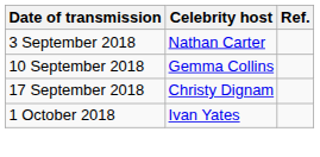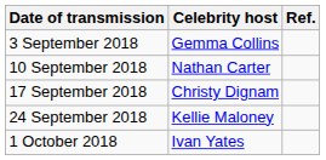 <table class="wikitable">
 <tr>
 <th>Date of transmission</th>
 <th>Celebrity host</th>
 <th>Ref.</th>
 </tr>
 <tr>
 <td>3 September 2018</td>
-<td><a href='#'>Nathan Carter</a></td>
+<td><a href='#'>Gemma Collins</a></td>
 <td align="center"></td>
 </tr>
 <tr>
 <td>10 September 2018</td>
-<td><a href='#'>Gemma Collins</a></td>
+<td><a href='#'>Nathan Carter</a></td>
 <td align="center"></td>
 </tr>
 <tr>
 <td>17 September 2018</td>
 <td><a href='#'>Christy Dignam</a></td>
 <td align="center"></td>
 </tr>
 <tr>
+<td>24 September 2018</td>
+<td><a href='#'>Kellie Maloney</a></td>
+<td align="center"></td>
+</tr>
+<tr>
 <td>1 October 2018</td>
 <td><a href='#'>Ivan Yates</a></td>
 <td align="center"></td>
 </tr>
 </table>
